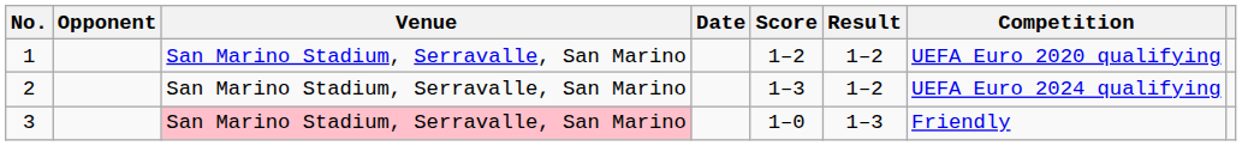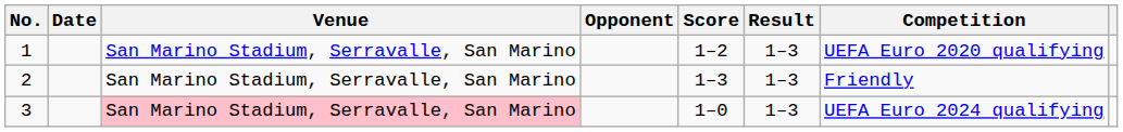 <table class="wikitable sortable">
 <tr>
 <th scope="col">No.</th>
+<th scope="col">Date</th>
+<th scope="col">Venue</th>
 <th scope="col">Opponent</th>
-<th scope="col">Venue</th>
-<th scope="col">Date</th>
 <th scope="col">Score</th>
 <th scope="col">Result</th>
 <th scope="col">Competition</th>
 <th scope="col" class="unsortable"></th>
 </tr>
 <tr>
 <td style="text-align:center">1</td>
 <td></td>
 <td><a href='#'>San Marino Stadium</a>, <a href='#'>Serravalle</a>, San Marino</td>
 <td></td>
 <td style="text-align:center">1–2</td>
-<td style="text-align:center">1–2</td>
+<td style="text-align:center">1–3</td>
 <td><a href='#'>UEFA Euro 2020 qualifying</a></td>
 <td></td>
 </tr>
 <tr>
 <td style="text-align:center">2</td>
 <td></td>
 <td>San Marino Stadium, Serravalle, San Marino</td>
 <td></td>
 <td style="text-align:center">1–3</td>
-<td style="text-align:center">1–2</td>
-<td><a href='#'>UEFA Euro 2024 qualifying</a></td>
+<td style="text-align:center">1–3</td>
+<td><a href='#'>Friendly</a></td>
 <td></td>
 </tr>
 <tr>
 <td style="text-align:center">3</td>
 <td></td>
 <td style="background: pink;">San Marino Stadium, Serravalle, San Marino</td>
 <td></td>
 <td style="text-align:center">1–0</td>
 <td style="text-align:center">1–3</td>
-<td><a href='#'>Friendly</a></td>
+<td><a href='#'>UEFA Euro 2024 qualifying</a></td>
 <td></td>
 </tr>
 </table>
